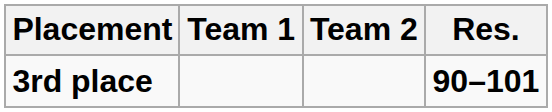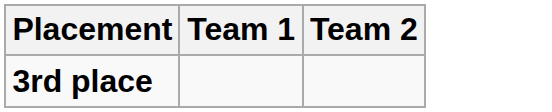 <table class="wikitable">
 <tr>
 <th><strong>Placement</strong></th>
 <th><strong>Team 1</strong></th>
 <th><strong>Team 2</strong></th>
-<th><strong>Res.</strong></th>
 </tr>
 <tr>
 <td><strong>3rd place</strong></td>
 <td></td>
 <td></td>
-<td><strong>90–101</strong></td>
 </tr>
 </table>
